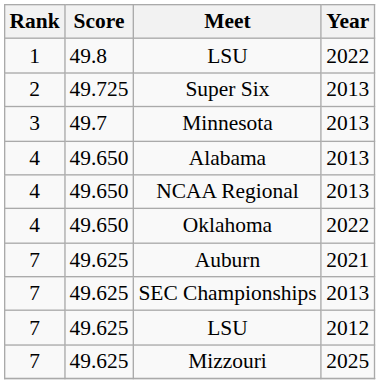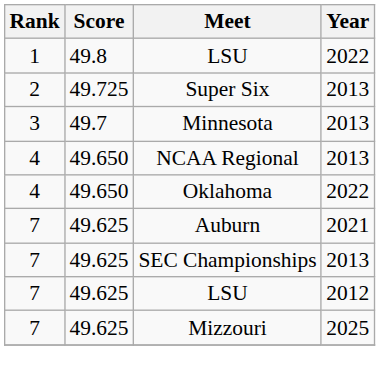 <table class="wikitable">
 <tr>
 <th>Rank</th>
 <th>Score</th>
 <th>Meet</th>
 <th>Year</th>
 </tr>
 <tr>
 <td align=center>1</td>
 <td>49.8</td>
 <td align=center>LSU</td>
 <td align=center>2022</td>
 </tr>
 <tr>
 <td align=center>2</td>
 <td>49.725</td>
 <td align=center>Super Six</td>
 <td align=center>2013</td>
 </tr>
 <tr>
 <td align=center>3</td>
 <td>49.7</td>
 <td align=center>Minnesota</td>
-<td align=center>2013</td>
-</tr>
-<tr>
-<td align=center>4</td>
-<td>49.650</td>
-<td align=center>Alabama</td>
 <td align=center>2013</td>
 </tr>
 <tr>
 <td align=center>4</td>
 <td>49.650</td>
 <td align=center>NCAA Regional</td>
 <td align=center>2013</td>
 </tr>
 <tr>
 <td align=center>4</td>
 <td>49.650</td>
 <td align=center>Oklahoma</td>
 <td align=center>2022</td>
 </tr>
 <tr>
 <td align=center>7</td>
 <td>49.625</td>
 <td align=center>Auburn</td>
 <td align=center>2021</td>
 </tr>
 <tr>
 <td align=center>7</td>
 <td>49.625</td>
 <td align=center>SEC Championships</td>
 <td align=center>2013</td>
 </tr>
 <tr>
 <td align=center>7</td>
 <td>49.625</td>
 <td align=center>LSU</td>
 <td align=center>2012</td>
 </tr>
 <tr>
 <td align=center>7</td>
 <td>49.625</td>
 <td align=center>Mizzouri</td>
 <td align=center>2025</td>
 </tr>
 <tr>
 </tr>
 </table>
